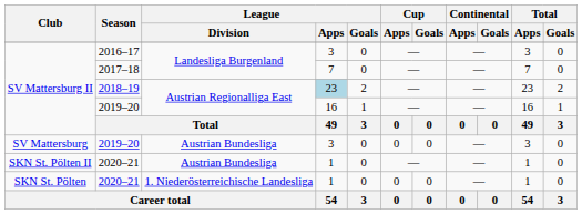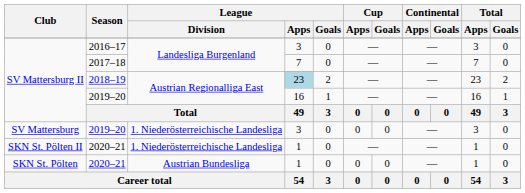 <table class="wikitable" Style="text-align: center">
 <tr>
 <th rowspan="2">Club</th>
 <th rowspan="2">Season</th>
 <th colspan="3">League</th>
 <th colspan="2">Cup</th>
 <th colspan="2">Continental</th>
 <th colspan="2">Total</th>
 </tr>
 <tr>
 <th>Division</th>
 <th>Apps</th>
 <th>Goals</th>
 <th>Apps</th>
 <th>Goals</th>
 <th>Apps</th>
 <th>Goals</th>
 <th>Apps</th>
 <th>Goals</th>
 </tr>
 <tr>
 </tr>
 <tr>
 <td rowspan="5"><a href='#'>SV Mattersburg II</a></td>
 <td>2016–17</td>
 <td rowspan="2"><a href='#'>Landesliga Burgenland</a></td>
 <td>3</td>
 <td>0</td>
 <td colspan="2">—</td>
 <td colspan="2">—</td>
 <td>3</td>
 <td>0</td>
 </tr>
 <tr>
 <td>2017–18</td>
 <td>7</td>
 <td>0</td>
 <td colspan="2">—</td>
 <td colspan="2">—</td>
 <td>7</td>
 <td>0</td>
 </tr>
 <tr>
 <td><a href='#'>2018–19</a></td>
 <td rowspan="2"><a href='#'>Austrian Regionalliga East</a></td>
 <td style="background: lightblue;">23</td>
 <td>2</td>
 <td colspan="2">—</td>
 <td colspan="2">—</td>
 <td>23</td>
 <td>2</td>
 </tr>
 <tr>
 <td>2019–20</td>
 <td>16</td>
 <td>1</td>
 <td colspan="2">—</td>
 <td colspan="2">—</td>
 <td>16</td>
 <td>1</td>
 </tr>
 <tr>
 <th colspan="2">Total</th>
 <th>49</th>
 <th>3</th>
 <th>0</th>
 <th>0</th>
 <th>0</th>
 <th>0</th>
 <th>49</th>
 <th>3</th>
 </tr>
 <tr>
 <td rowspan="1"><a href='#'>SV Mattersburg</a></td>
 <td><a href='#'>2019–20</a></td>
-<td rowspan="1"><a href='#'>Austrian Bundesliga</a></td>
+<td rowspan="1"><a href='#'>1. Niederösterreichische Landesliga</a></td>
 <td>3</td>
 <td>0</td>
 <td>0</td>
 <td>0</td>
 <td colspan="2">—</td>
 <td>3</td>
 <td>0</td>
 </tr>
 <tr>
 <td rowspan="1"><a href='#'>SKN St. Pölten II</a></td>
 <td>2020–21</td>
-<td rowspan="1"><a href='#'>Austrian Bundesliga</a></td>
+<td rowspan="1"><a href='#'>1. Niederösterreichische Landesliga</a></td>
 <td>1</td>
 <td>0</td>
 <td colspan="2">—</td>
 <td colspan="2">—</td>
 <td>1</td>
 <td>0</td>
 </tr>
 <tr>
 <td rowspan="1"><a href='#'>SKN St. Pölten</a></td>
 <td><a href='#'>2020–21</a></td>
-<td rowspan="1"><a href='#'>1. Niederösterreichische Landesliga</a></td>
+<td rowspan="1"><a href='#'>Austrian Bundesliga</a></td>
 <td>1</td>
 <td>0</td>
 <td>0</td>
 <td>0</td>
 <td colspan="2">—</td>
 <td>1</td>
 <td>0</td>
 </tr>
 <tr>
 <th colspan="3">Career total</th>
 <th>54</th>
 <th>3</th>
 <th>0</th>
 <th>0</th>
 <th>0</th>
 <th>0</th>
 <th>54</th>
 <th>3</th>
 </tr>
 </table>
